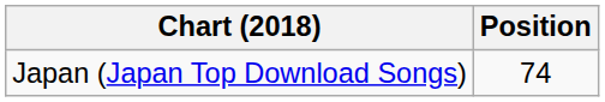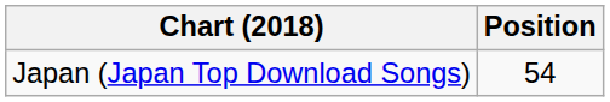 <table class="wikitable plainrowheaders sortable">
 <tr>
 <th>Chart (2018)</th>
 <th>Position</th>
 </tr>
 <tr>
 <td>Japan (<a href='#'>Japan Top Download Songs</a>)</td>
-<td style="text-align:center;">74</td>
+<td style="text-align:center;">54</td>
 </tr>
 </table>
